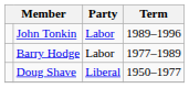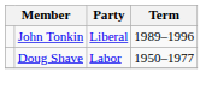 <table class="wikitable">
 <tr>
 <th colspan="2">Member</th>
 <th>Party</th>
 <th>Term</th>
 </tr>
 <tr>
 <td> </td>
 <td><a href='#'>John Tonkin</a></td>
-<td><a href='#'>Labor</a></td>
+<td><a href='#'>Liberal</a></td>
 <td>1989–1996</td>
 </tr>
 <tr>
 <td> </td>
-<td><a href='#'>Barry Hodge</a></td>
-<td>Labor</td>
-<td>1977–1989</td>
-</tr>
-<tr>
-<td> </td>
 <td><a href='#'>Doug Shave</a></td>
-<td><a href='#'>Liberal</a></td>
+<td><a href='#'>Labor</a></td>
 <td>1950–1977</td>
 </tr>
 <tr>
 </tr>
 </table>
